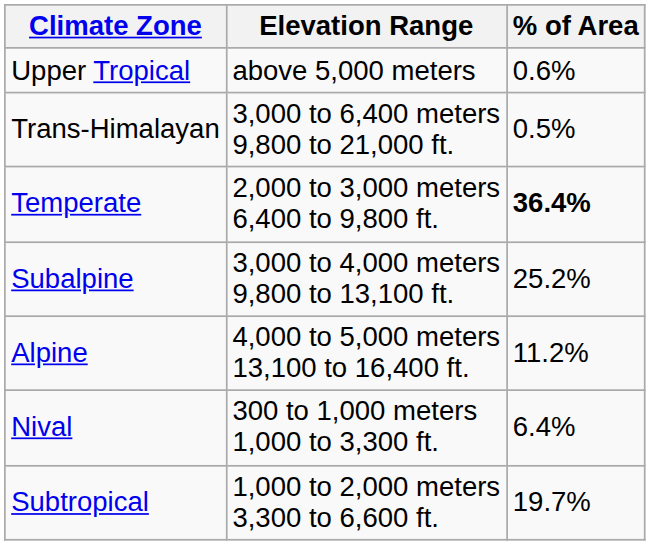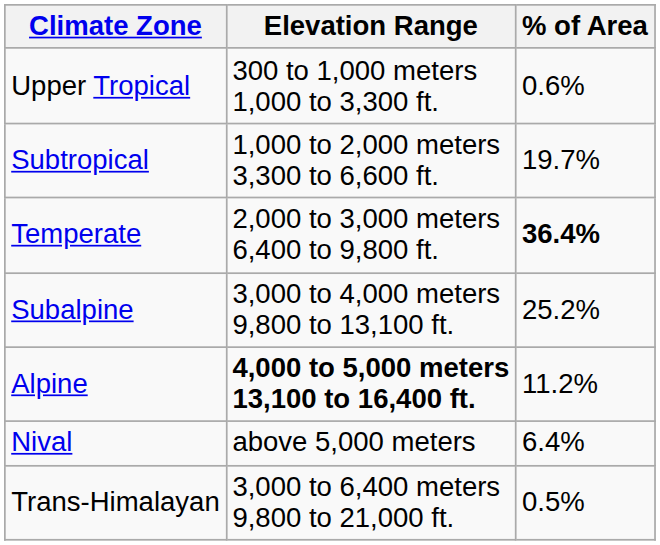 <table class="wikitable">
 <tr>
 <th><a href='#'>Climate Zone</a></th>
 <th>Elevation Range</th>
 <th>% of Area</th>
 </tr>
 <tr>
 <td>Upper <a href='#'>Tropical</a></td>
-<td>above 5,000 meters</td>
+<td>300 to 1,000 meters<br>1,000 to 3,300 ft.</td>
 <td>0.6%</td>
 </tr>
 <tr>
-<td>Trans-Himalayan</td>
-<td>3,000 to 6,400 meters<br>9,800 to 21,000 ft.</td>
-<td>0.5%</td>
+<td><a href='#'>Subtropical</a></td>
+<td>1,000 to 2,000 meters<br>3,300 to 6,600 ft.</td>
+<td>19.7%</td>
 </tr>
 <tr>
 <td><a href='#'>Temperate</a></td>
 <td>2,000 to 3,000 meters<br>6,400 to 9,800 ft.</td>
 <td><strong>36.4%</strong></td>
 </tr>
 <tr>
 <td><a href='#'>Subalpine</a></td>
 <td>3,000 to 4,000 meters<br>9,800 to 13,100 ft.</td>
 <td>25.2%</td>
 </tr>
 <tr>
 <td><a href='#'>Alpine</a></td>
-<td>4,000 to 5,000 meters<br>13,100 to 16,400 ft.</td>
+<td><strong>4,000 to 5,000 meters<br>13,100 to 16,400 ft.</strong></td>
 <td>11.2%</td>
 </tr>
 <tr>
 <td><a href='#'>Nival</a></td>
-<td>300 to 1,000 meters<br>1,000 to 3,300 ft.</td>
+<td>above 5,000 meters</td>
 <td>6.4%</td>
 </tr>
 <tr>
-<td><a href='#'>Subtropical</a></td>
-<td>1,000 to 2,000 meters<br>3,300 to 6,600 ft.</td>
-<td>19.7%</td>
+<td>Trans-Himalayan</td>
+<td>3,000 to 6,400 meters<br>9,800 to 21,000 ft.</td>
+<td>0.5%</td>
 </tr>
 </table>
